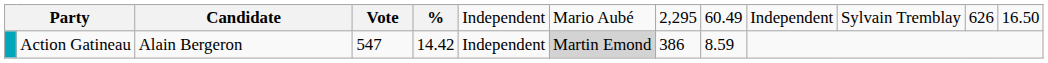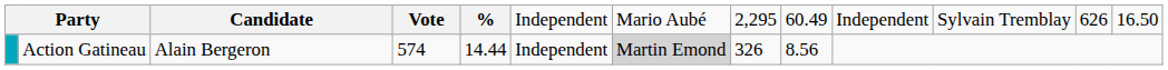 <table class="wikitable">
 <tr>
 <th bgcolor="#DDDDFF" width="100px" colspan="2">Party</th>
 <th bgcolor="#DDDDFF" width="200px">Candidate</th>
 <th bgcolor="#DDDDFF" width="50px">Vote</th>
 <th bgcolor="#DDDDFF" width="30px">%<br></th>
 <td>Independent</td>
 <td>Mario Aubé</td>
 <td>2,295</td>
 <td>60.49<br></td>
 <td>Independent</td>
 <td>Sylvain Tremblay</td>
 <td>626</td>
 <td>16.50</td>
 </tr>
 <tr>
 <td bgcolor=#00a7ba> </td>
 <td>Action Gatineau</td>
 <td>Alain Bergeron</td>
-<td>547</td>
-<td>14.42<br></td>
+<td>574</td>
+<td>14.44<br></td>
 <td>Independent</td>
 <td style="background: lightgrey;">Martin Emond</td>
-<td>386</td>
-<td>8.59</td>
+<td>326</td>
+<td>8.56</td>
 </tr>
 </table>
